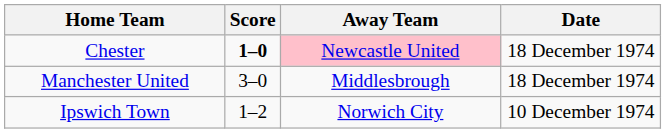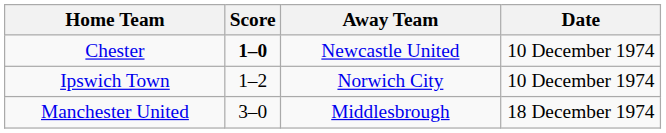 <table class="wikitable" style="text-align:center;">
 <tr>
 <th width=175>Home Team</th>
 <th width=20>Score</th>
 <th width=175>Away Team</th>
 <th width=125>Date</th>
 </tr>
 <tr>
 <td><a href='#'>Chester</a></td>
 <td><strong>1–0</strong></td>
-<td style="background: pink;"><a href='#'>Newcastle United</a></td>
-<td>18 December 1974</td>
+<td><a href='#'>Newcastle United</a></td>
+<td>10 December 1974</td>
+</tr>
+<tr>
+<td><a href='#'>Ipswich Town</a></td>
+<td>1–2</td>
+<td><a href='#'>Norwich City</a></td>
+<td>10 December 1974</td>
 </tr>
 <tr>
 <td><a href='#'>Manchester United</a></td>
 <td>3–0</td>
 <td><a href='#'>Middlesbrough</a></td>
 <td>18 December 1974</td>
 </tr>
-<tr>
-<td><a href='#'>Ipswich Town</a></td>
-<td>1–2</td>
-<td><a href='#'>Norwich City</a></td>
-<td>10 December 1974</td>
-</tr>
 </table>
